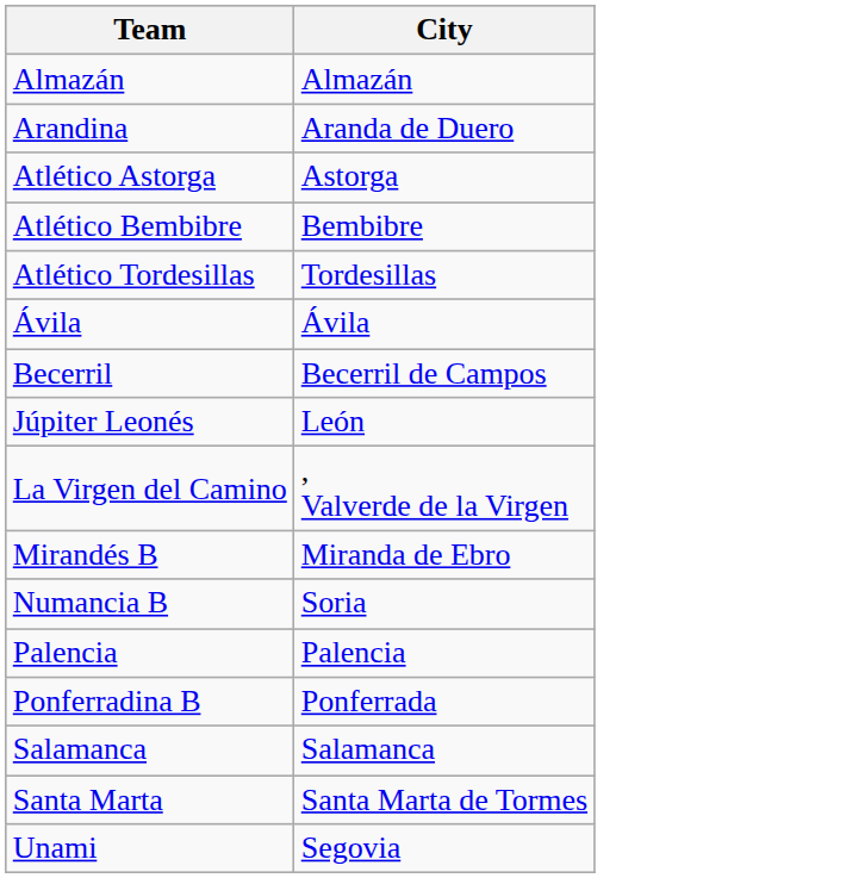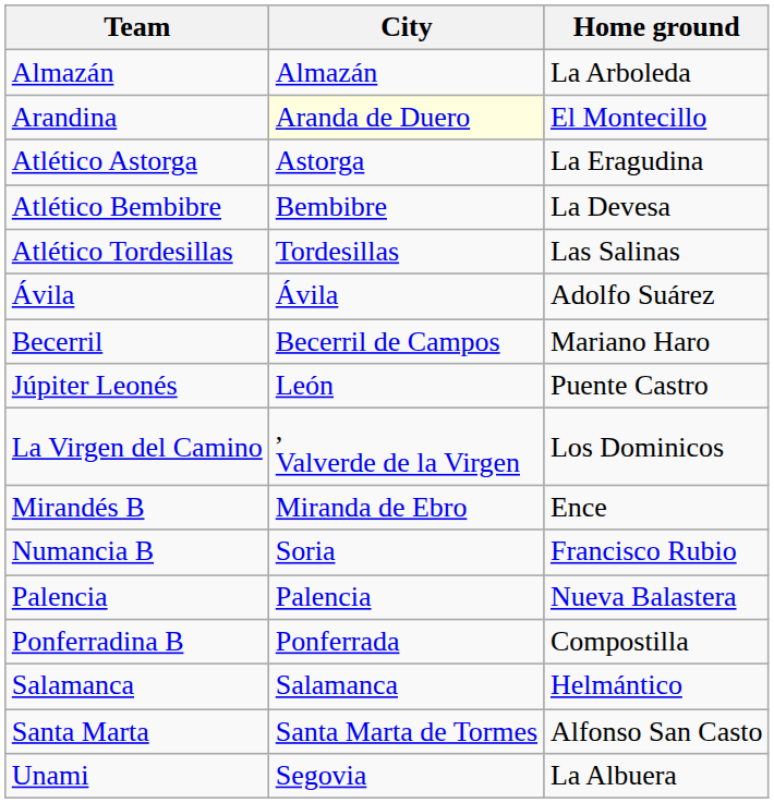 <table class="wikitable sortable">
 <tr>
 <th>Team</th>
 <th>City</th>
+<th>Home ground</th>
 </tr>
 <tr>
 <td><a href='#'>Almazán</a></td>
 <td><a href='#'>Almazán</a></td>
+<td>La Arboleda</td>
 </tr>
 <tr>
 <td><a href='#'>Arandina</a></td>
-<td><a href='#'>Aranda de Duero</a></td>
+<td style="background: lightyellow;"><a href='#'>Aranda de Duero</a></td>
+<td><a href='#'>El Montecillo</a></td>
 </tr>
 <tr>
 <td><a href='#'>Atlético Astorga</a></td>
 <td><a href='#'>Astorga</a></td>
+<td>La Eragudina</td>
 </tr>
 <tr>
 <td><a href='#'>Atlético Bembibre</a></td>
 <td><a href='#'>Bembibre</a></td>
+<td>La Devesa</td>
 </tr>
 <tr>
 <td><a href='#'>Atlético Tordesillas</a></td>
 <td><a href='#'>Tordesillas</a></td>
+<td>Las Salinas</td>
 </tr>
 <tr>
 <td><a href='#'>Ávila</a></td>
 <td><a href='#'>Ávila</a></td>
+<td>Adolfo Suárez</td>
 </tr>
 <tr>
 <td><a href='#'>Becerril</a></td>
 <td><a href='#'>Becerril de Campos</a></td>
+<td>Mariano Haro</td>
 </tr>
 <tr>
 <td><a href='#'>Júpiter Leonés</a></td>
 <td><a href='#'>León</a></td>
+<td>Puente Castro</td>
 </tr>
 <tr>
 <td><a href='#'>La Virgen del Camino</a></td>
 <td>,<br><a href='#'>Valverde de la Virgen</a></td>
+<td>Los Dominicos</td>
 </tr>
 <tr>
 <td><a href='#'>Mirandés B</a></td>
 <td><a href='#'>Miranda de Ebro</a></td>
+<td>Ence</td>
 </tr>
 <tr>
 <td><a href='#'>Numancia B</a></td>
 <td><a href='#'>Soria</a></td>
+<td><a href='#'>Francisco Rubio</a></td>
 </tr>
 <tr>
 <td><a href='#'>Palencia</a></td>
 <td><a href='#'>Palencia</a></td>
+<td><a href='#'>Nueva Balastera</a></td>
 </tr>
 <tr>
 <td><a href='#'>Ponferradina B</a></td>
 <td><a href='#'>Ponferrada</a></td>
+<td>Compostilla</td>
 </tr>
 <tr>
 <td><a href='#'>Salamanca</a></td>
 <td><a href='#'>Salamanca</a></td>
+<td><a href='#'>Helmántico</a></td>
 </tr>
 <tr>
 <td><a href='#'>Santa Marta</a></td>
 <td><a href='#'>Santa Marta de Tormes</a></td>
+<td>Alfonso San Casto</td>
 </tr>
 <tr>
 <td><a href='#'>Unami</a></td>
 <td><a href='#'>Segovia</a></td>
+<td>La Albuera</td>
 </tr>
 </table>
